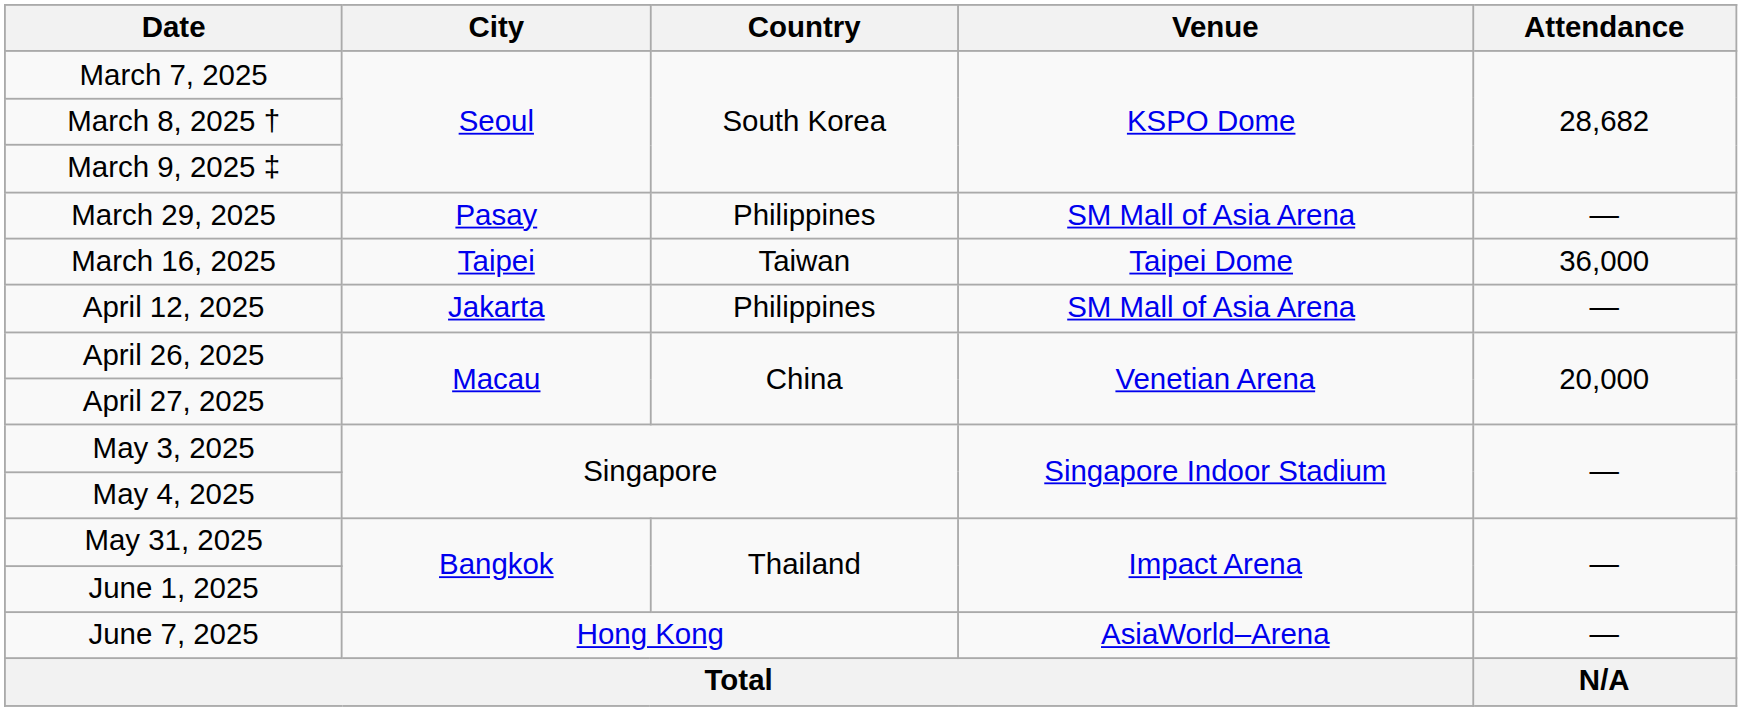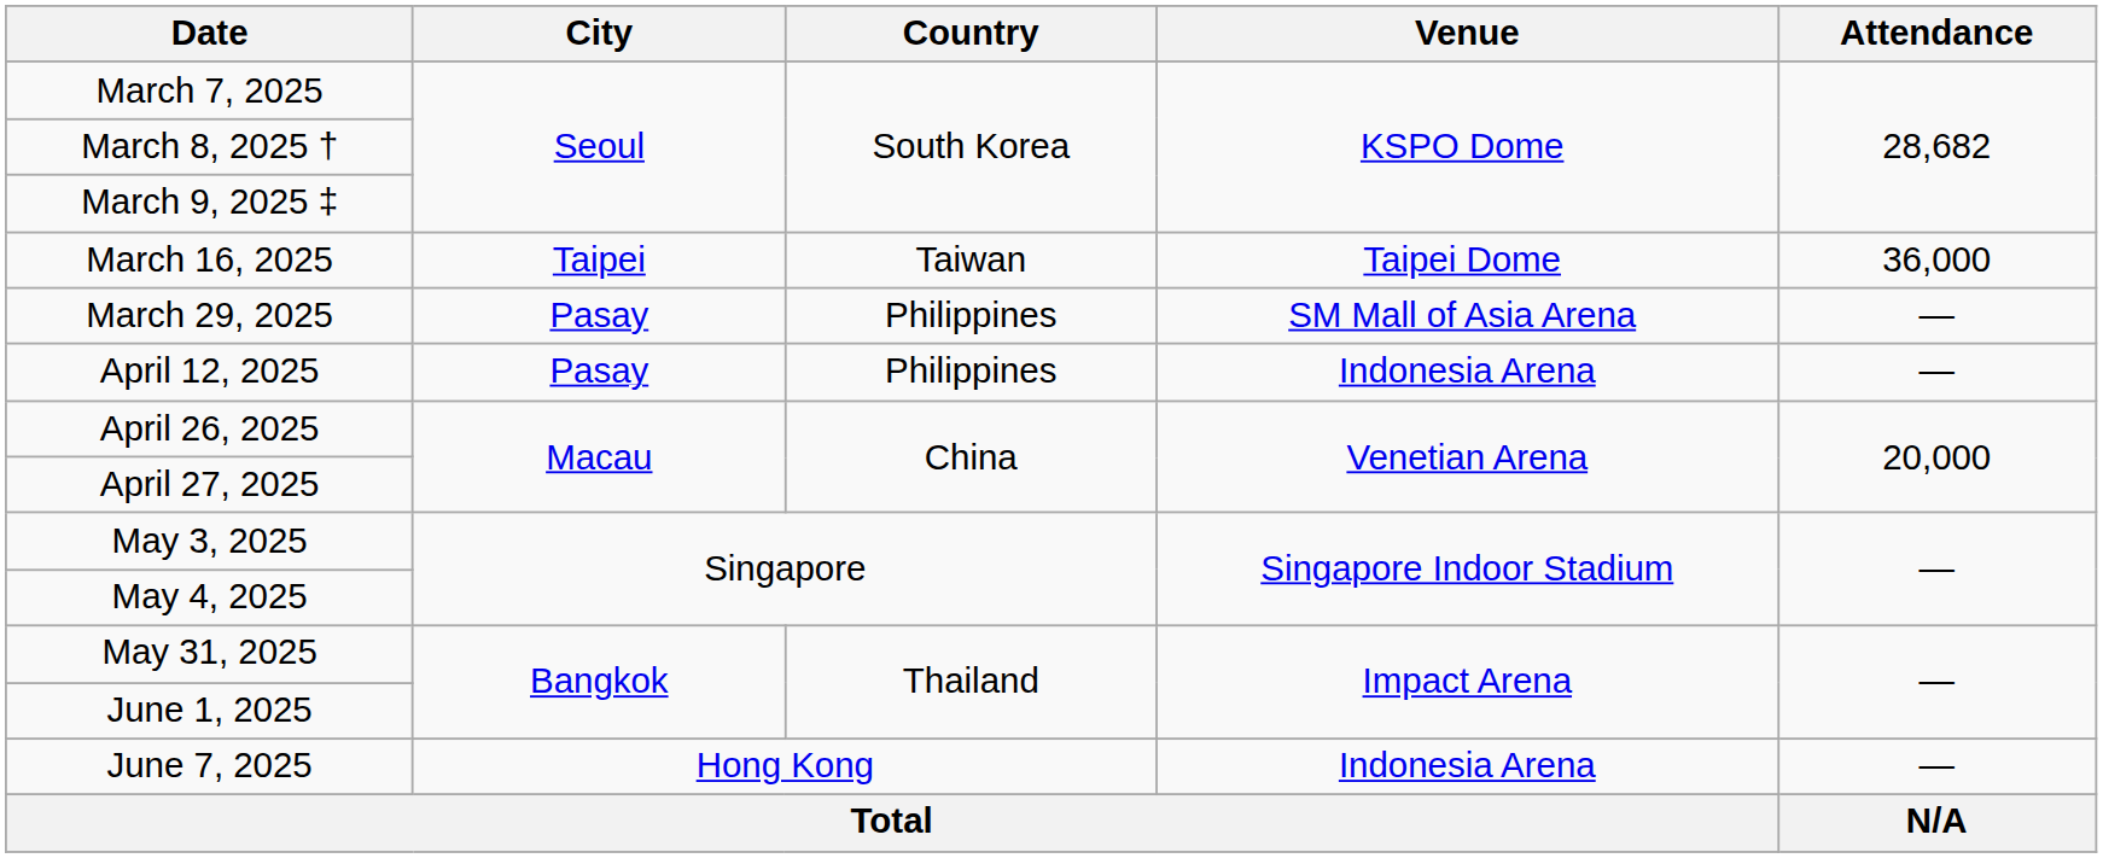 <table class="wikitable" style="text-align:center">
 <tr>
 <th scope="col" style="width:11em">Date</th>
 <th scope="col" style="width:10em">City</th>
 <th scope="col" style="width:10em">Country</th>
 <th scope="col" style="width:17em">Venue</th>
 <th scope="col" style="width:8.5em">Attendance</th>
 </tr>
 <tr>
 <td>March 7, 2025</td>
 <td rowspan="3"><a href='#'>Seoul</a></td>
 <td rowspan="3">South Korea</td>
 <td rowspan="3"><a href='#'>KSPO Dome</a> </td>
 <td rowspan="3">28,682</td>
 </tr>
 <tr>
 <td>March 8, 2025 †</td>
 </tr>
 <tr>
 <td>March 9, 2025 ‡</td>
 </tr>
 <tr>
+<td>March 16, 2025</td>
+<td><a href='#'>Taipei</a></td>
+<td>Taiwan</td>
+<td><a href='#'>Taipei Dome</a> </td>
+<td>36,000</td>
+</tr>
+<tr>
 <td>March 29, 2025</td>
 <td><a href='#'>Pasay</a></td>
 <td>Philippines</td>
 <td><a href='#'>SM Mall of Asia Arena</a> </td>
 <td>—</td>
 </tr>
 <tr>
-<td>March 16, 2025</td>
-<td><a href='#'>Taipei</a></td>
-<td>Taiwan</td>
-<td><a href='#'>Taipei Dome</a> </td>
-<td>36,000</td>
-</tr>
-<tr>
 <td>April 12, 2025</td>
-<td><a href='#'>Jakarta</a></td>
+<td><a href='#'>Pasay</a></td>
 <td>Philippines</td>
-<td><a href='#'>SM Mall of Asia Arena</a> </td>
+<td><a href='#'>Indonesia Arena</a></td>
 <td>—</td>
 </tr>
 <tr>
 <td>April 26, 2025</td>
 <td rowspan="2"><a href='#'>Macau</a></td>
 <td rowspan="2">China</td>
 <td rowspan="2"><a href='#'>Venetian Arena</a></td>
 <td rowspan="2">20,000</td>
 </tr>
 <tr>
 <td>April 27, 2025</td>
 </tr>
 <tr>
 <td>May 3, 2025</td>
 <td rowspan="2" colspan="2">Singapore</td>
 <td rowspan="2"><a href='#'>Singapore Indoor Stadium</a></td>
 <td rowspan="2">—</td>
 </tr>
 <tr>
 <td>May 4, 2025</td>
 </tr>
 <tr>
 <td>May 31, 2025</td>
 <td rowspan="2"><a href='#'>Bangkok</a></td>
 <td rowspan="2">Thailand</td>
 <td rowspan="2"><a href='#'>Impact Arena</a></td>
 <td rowspan="2">—</td>
 </tr>
 <tr>
 <td>June 1, 2025</td>
 </tr>
 <tr>
 <td>June 7, 2025</td>
 <td colspan="2"><a href='#'>Hong Kong</a></td>
-<td><a href='#'>AsiaWorld–Arena</a></td>
+<td><a href='#'>Indonesia Arena</a></td>
 <td>—</td>
 </tr>
 <tr>
 <th colspan="4">Total</th>
 <th>N/A</th>
 </tr>
 </table>
